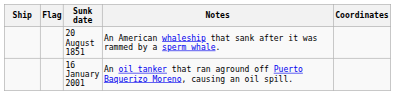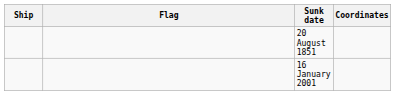 <table class=wikitable | style = "width:100%">
 <tr>
 <th style="width:10%">Ship</th>
 <th>Flag</th>
 <th style="width:10%">Sunk date</th>
-<th style="width:70%">Notes</th>
 <th style="width:10%">Coordinates</th>
 </tr>
 <tr>
 <td></td>
 <td></td>
 <td>20 August 1851</td>
-<td>An American <a href='#'>whaleship</a> that sank after it was rammed by a <a href='#'>sperm whale</a>.</td>
 <td></td>
 </tr>
 <tr>
 <td></td>
 <td></td>
 <td>16 January 2001</td>
-<td>An <a href='#'>oil tanker</a> that ran aground off <a href='#'>Puerto Baquerizo Moreno</a>, causing an oil spill.</td>
 <td></td>
 </tr>
 </table>
